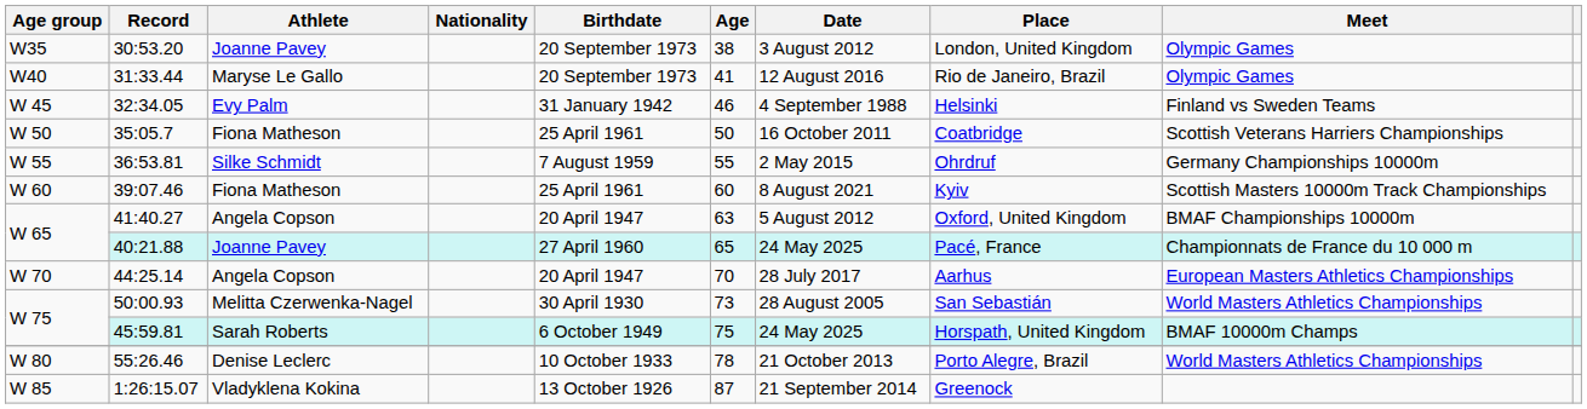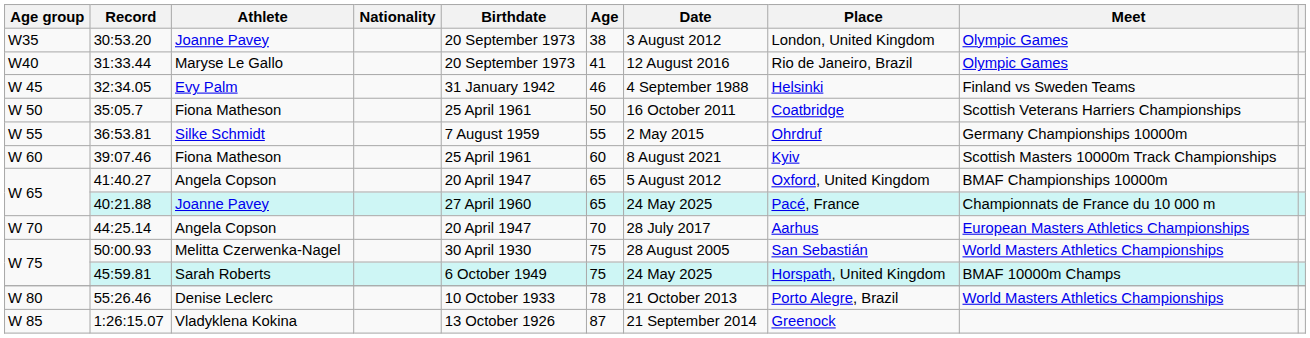 <table class="wikitable" style="font-size:90%; width: 100%;">
 <tr>
 <th>Age group</th>
 <th>Record</th>
 <th>Athlete</th>
 <th>Nationality</th>
 <th>Birthdate</th>
 <th>Age</th>
 <th>Date</th>
 <th>Place</th>
 <th>Meet</th>
 <th></th>
 </tr>
 <tr>
 <td>W35</td>
 <td>30:53.20</td>
 <td><a href='#'>Joanne Pavey</a></td>
 <td></td>
 <td>20 September 1973</td>
 <td>38</td>
 <td>3 August 2012</td>
 <td>London, United Kingdom</td>
 <td><a href='#'>Olympic Games</a></td>
 <td></td>
 </tr>
 <tr>
 <td>W40</td>
 <td>31:33.44</td>
 <td>Maryse Le Gallo</td>
 <td></td>
 <td>20 September 1973</td>
 <td>41</td>
 <td>12 August 2016</td>
 <td>Rio de Janeiro,  Brazil</td>
 <td><a href='#'>Olympic Games</a></td>
 <td></td>
 </tr>
 <tr>
 <td>W 45</td>
 <td>32:34.05</td>
 <td><a href='#'>Evy Palm</a></td>
 <td></td>
 <td>31 January 1942</td>
 <td>46</td>
 <td>4 September 1988</td>
 <td><a href='#'>Helsinki</a> </td>
 <td>Finland vs Sweden Teams</td>
 <td></td>
 </tr>
 <tr>
 <td>W 50</td>
 <td>35:05.7 </td>
 <td>Fiona Matheson</td>
 <td></td>
 <td>25 April 1961</td>
 <td>50</td>
 <td>16 October 2011</td>
 <td><a href='#'>Coatbridge</a> </td>
 <td>Scottish Veterans Harriers Championships</td>
 <td></td>
 </tr>
 <tr>
 <td>W 55</td>
 <td>36:53.81</td>
 <td><a href='#'>Silke Schmidt</a></td>
 <td></td>
 <td>7 August 1959</td>
 <td>55</td>
 <td>2 May 2015</td>
 <td><a href='#'>Ohrdruf</a> </td>
 <td>Germany Championships 10000m</td>
 <td></td>
 </tr>
 <tr>
 <td>W 60</td>
 <td>39:07.46</td>
 <td>Fiona Matheson</td>
 <td></td>
 <td>25 April 1961</td>
 <td>60</td>
 <td>8 August 2021</td>
 <td><a href='#'>Kyiv</a> </td>
 <td>Scottish Masters 10000m Track Championships</td>
 <td></td>
 </tr>
 <tr>
 <td rowspan=2>W 65</td>
 <td>41:40.27</td>
 <td>Angela Copson</td>
 <td></td>
 <td>20 April 1947</td>
-<td>63</td>
+<td>65</td>
 <td>5 August 2012</td>
 <td><a href='#'>Oxford</a>, United Kingdom</td>
 <td>BMAF Championships 10000m</td>
 <td></td>
 </tr>
 <tr style="background:#cef6f5;">
 <td>40:21.88</td>
 <td><a href='#'>Joanne Pavey</a></td>
 <td></td>
 <td>27 April 1960</td>
 <td>65</td>
 <td>24 May 2025</td>
 <td><a href='#'>Pacé</a>, France</td>
 <td>Championnats de France du 10 000 m</td>
 <td></td>
 </tr>
 <tr>
 <td>W 70</td>
 <td>44:25.14</td>
 <td>Angela Copson</td>
 <td></td>
 <td>20 April 1947</td>
 <td>70</td>
 <td>28 July 2017</td>
 <td><a href='#'>Aarhus</a> </td>
 <td><a href='#'>European Masters Athletics Championships</a></td>
 <td></td>
 </tr>
 <tr>
 <td rowspan=2>W 75</td>
 <td>50:00.93</td>
 <td>Melitta Czerwenka-Nagel</td>
 <td></td>
 <td>30 April 1930</td>
-<td>73</td>
+<td>75</td>
 <td>28 August 2005</td>
 <td><a href='#'>San Sebastián</a> </td>
 <td><a href='#'>World Masters Athletics Championships</a></td>
 <td></td>
 </tr>
 <tr style="background:#cef6f5;">
 <td>45:59.81</td>
 <td>Sarah Roberts</td>
 <td></td>
 <td>6 October 1949</td>
 <td>75</td>
 <td>24 May 2025</td>
 <td><a href='#'>Horspath</a>, United Kingdom</td>
 <td>BMAF 10000m Champs</td>
 <td></td>
 </tr>
 <tr>
 </tr>
 <tr>
 <td>W 80</td>
 <td>55:26.46</td>
 <td>Denise Leclerc</td>
 <td></td>
 <td>10 October 1933</td>
 <td>78</td>
 <td>21 October 2013</td>
 <td><a href='#'>Porto Alegre</a>, Brazil</td>
 <td><a href='#'>World Masters Athletics Championships</a></td>
 <td></td>
 </tr>
 <tr>
 <td>W 85</td>
 <td>1:26:15.07</td>
 <td>Vladyklena Kokina</td>
 <td></td>
 <td>13 October 1926</td>
 <td>87</td>
 <td>21 September 2014</td>
 <td><a href='#'>Greenock</a> </td>
 <td></td>
 </tr>
 </table>
